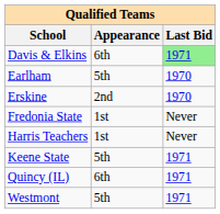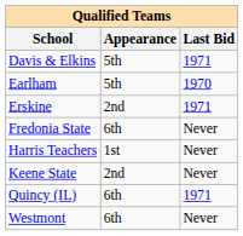 <table class="wikitable">
 <tr>
 <th colspan="5" style="background:#ffdead;">Qualified Teams</th>
 </tr>
 <tr>
 <th>School</th>
 <th>Appearance</th>
 <th>Last Bid</th>
 </tr>
 <tr>
 <td><a href='#'>Davis & Elkins</a></td>
-<td>6th</td>
-<td style="background: lightgreen;"><a href='#'>1971</a></td>
+<td>5th</td>
+<td><a href='#'>1971</a></td>
 </tr>
 <tr>
 <td><a href='#'>Earlham</a></td>
 <td>5th</td>
 <td><a href='#'>1970</a></td>
 </tr>
 <tr>
 <td><a href='#'>Erskine</a></td>
 <td>2nd</td>
-<td><a href='#'>1970</a></td>
+<td><a href='#'>1971</a></td>
 </tr>
 <tr>
 <td><a href='#'>Fredonia State</a></td>
-<td>1st</td>
+<td>6th</td>
 <td>Never</td>
 </tr>
 <tr>
 <td><a href='#'>Harris Teachers</a></td>
 <td>1st</td>
 <td>Never</td>
 </tr>
 <tr>
 <td><a href='#'>Keene State</a></td>
-<td>5th</td>
-<td><a href='#'>1971</a></td>
+<td>2nd</td>
+<td>Never</td>
 </tr>
 <tr>
 <td><a href='#'>Quincy (IL)</a></td>
 <td>6th</td>
 <td><a href='#'>1971</a></td>
 </tr>
 <tr>
 <td><a href='#'>Westmont</a></td>
-<td>5th</td>
-<td><a href='#'>1971</a></td>
+<td>6th</td>
+<td>Never</td>
 </tr>
 </table>
